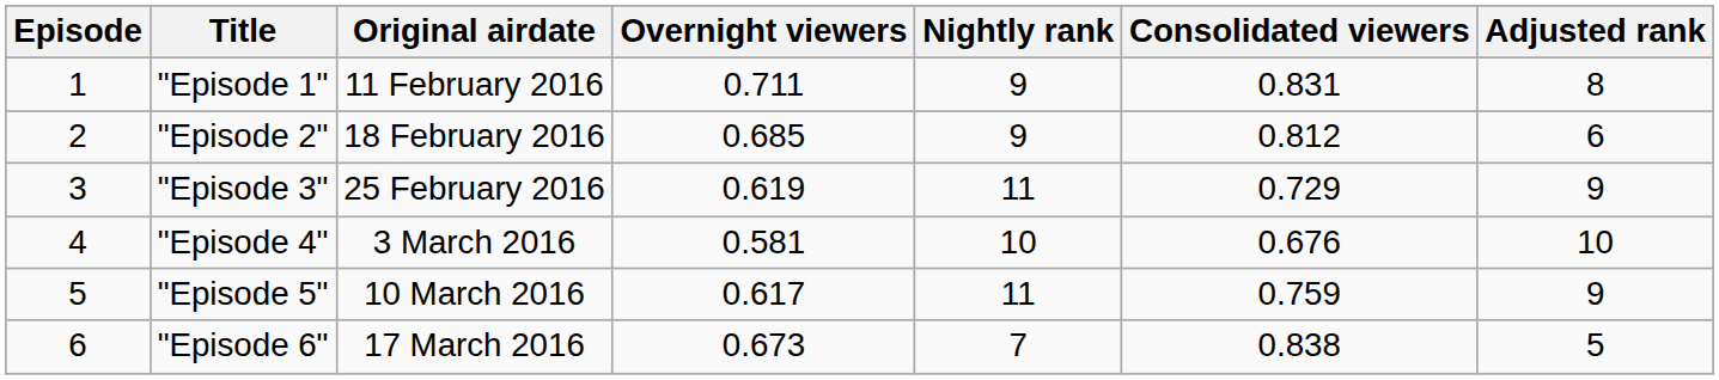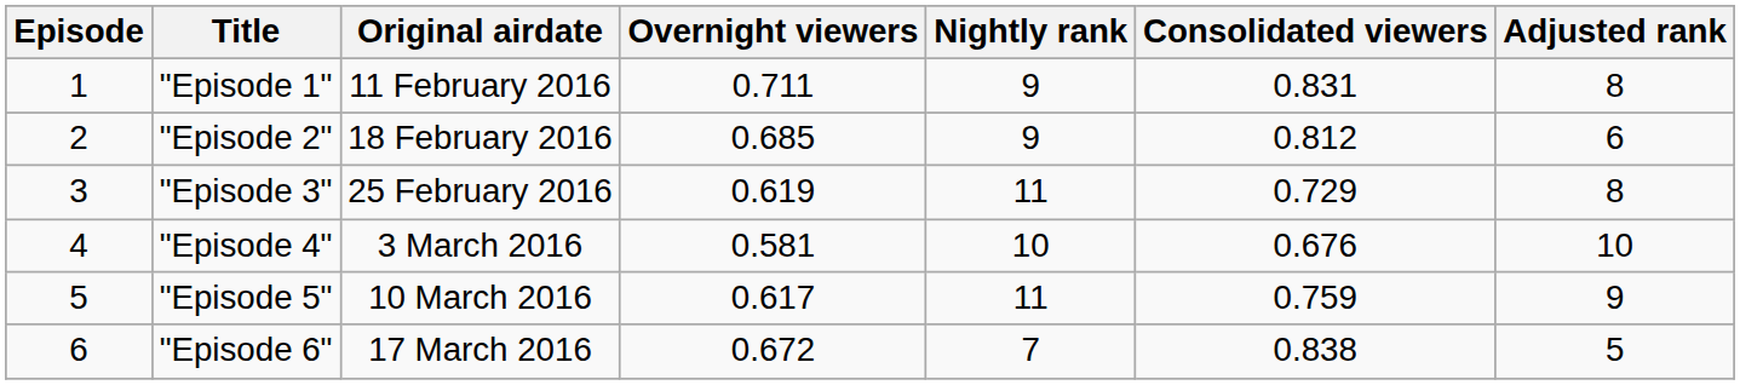 <table class="wikitable sortable">
 <tr>
 <th>Episode</th>
 <th>Title</th>
 <th>Original airdate</th>
 <th>Overnight viewers</th>
 <th>Nightly rank</th>
 <th>Consolidated viewers</th>
 <th>Adjusted rank</th>
 </tr>
 <tr>
 <td style="text-align:center">1</td>
 <td style="text-align:center">"Episode 1"</td>
 <td style="text-align:center">11 February 2016</td>
 <td style="text-align:center">0.711</td>
 <td style="text-align:center">9</td>
 <td style="text-align:center">0.831</td>
 <td style="text-align:center">8</td>
 </tr>
 <tr>
 <td style="text-align:center">2</td>
 <td style="text-align:center">"Episode 2"</td>
 <td style="text-align:center">18 February 2016</td>
 <td style="text-align:center">0.685</td>
 <td style="text-align:center">9</td>
 <td style="text-align:center">0.812</td>
 <td style="text-align:center">6</td>
 </tr>
 <tr>
 <td style="text-align:center">3</td>
 <td style="text-align:center">"Episode 3"</td>
 <td style="text-align:center">25 February 2016</td>
 <td style="text-align:center">0.619</td>
 <td style="text-align:center">11</td>
 <td style="text-align:center">0.729</td>
-<td style="text-align:center">9</td>
+<td style="text-align:center">8</td>
 </tr>
 <tr>
 <td style="text-align:center">4</td>
 <td style="text-align:center">"Episode 4"</td>
 <td style="text-align:center">3 March 2016</td>
 <td style="text-align:center">0.581</td>
 <td style="text-align:center">10</td>
 <td style="text-align:center">0.676</td>
 <td style="text-align:center">10</td>
 </tr>
 <tr>
 <td style="text-align:center">5</td>
 <td style="text-align:center">"Episode 5"</td>
 <td style="text-align:center">10 March 2016</td>
 <td style="text-align:center">0.617</td>
 <td style="text-align:center">11</td>
 <td style="text-align:center">0.759</td>
 <td style="text-align:center">9</td>
 </tr>
 <tr>
 <td style="text-align:center">6</td>
 <td style="text-align:center">"Episode 6"</td>
 <td style="text-align:center">17 March 2016</td>
-<td style="text-align:center">0.673</td>
+<td style="text-align:center">0.672</td>
 <td style="text-align:center">7</td>
 <td style="text-align:center">0.838</td>
 <td style="text-align:center">5</td>
 </tr>
 </table>
